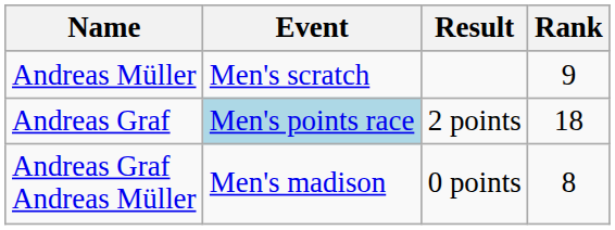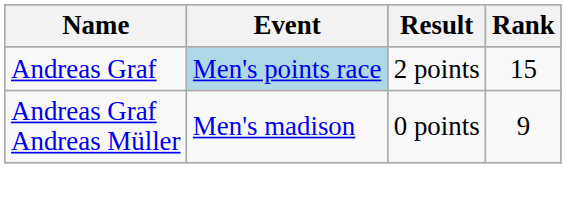 <table class="wikitable sortable">
 <tr>
 <th>Name</th>
 <th>Event</th>
 <th>Result</th>
 <th>Rank</th>
 </tr>
 <tr>
-<td><a href='#'>Andreas Müller</a></td>
-<td><a href='#'>Men's scratch</a></td>
-<td></td>
-<td align=center>9</td>
-</tr>
-<tr>
 <td><a href='#'>Andreas Graf</a></td>
 <td style="background: lightblue;"><a href='#'>Men's points race</a></td>
 <td>2 points</td>
-<td align=center>18</td>
+<td align=center>15</td>
 </tr>
 <tr>
 <td><a href='#'>Andreas Graf</a><br><a href='#'>Andreas Müller</a></td>
 <td><a href='#'>Men's madison</a></td>
 <td>0 points</td>
-<td align=center>8</td>
+<td align=center>9</td>
 </tr>
 </table>
